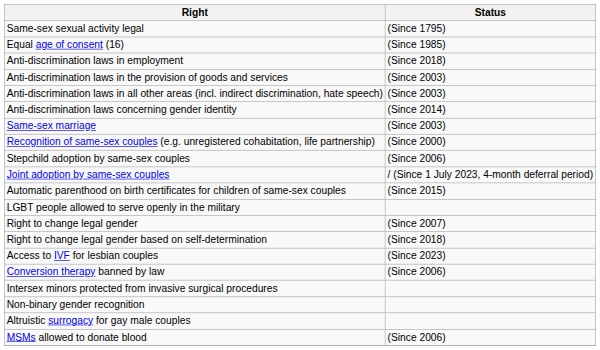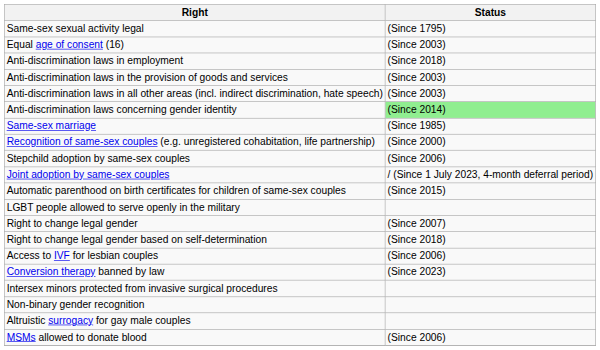 <table class="wikitable">
 <tr>
 <th>Right</th>
 <th>Status</th>
 </tr>
 <tr>
 <td>Same-sex sexual activity legal</td>
 <td> (Since 1795)</td>
 </tr>
 <tr>
 <td>Equal <a href='#'>age of consent</a> (16)</td>
-<td> (Since 1985)</td>
+<td> (Since 2003)</td>
 </tr>
 <tr>
 <td>Anti-discrimination laws in employment</td>
 <td> (Since 2018)</td>
 </tr>
 <tr>
 <td>Anti-discrimination laws in the provision of goods and services</td>
 <td> (Since 2003)</td>
 </tr>
 <tr>
 <td>Anti-discrimination laws in all other areas (incl. indirect discrimination, hate speech)</td>
 <td> (Since 2003)</td>
 </tr>
 <tr>
 <td>Anti-discrimination laws concerning gender identity</td>
-<td> (Since 2014)</td>
+<td style="background: lightgreen;"> (Since 2014)</td>
 </tr>
 <tr>
 <td><a href='#'>Same-sex marriage</a></td>
-<td> (Since 2003)</td>
+<td> (Since 1985)</td>
 </tr>
 <tr>
 <td><a href='#'>Recognition of same-sex couples</a> (e.g. unregistered cohabitation, life partnership)</td>
 <td> (Since 2000)</td>
 </tr>
 <tr>
 <td>Stepchild adoption by same-sex couples</td>
 <td> (Since 2006)</td>
 </tr>
 <tr>
 <td><a href='#'>Joint adoption by same-sex couples</a></td>
 <td>/ (Since 1 July 2023, 4-month deferral period)</td>
 </tr>
 <tr>
 <td>Automatic parenthood on birth certificates for children of same-sex couples</td>
 <td> (Since 2015)</td>
 </tr>
 <tr>
 <td>LGBT people allowed to serve openly in the military</td>
 <td></td>
 </tr>
 <tr>
 <td>Right to change legal gender</td>
 <td> (Since 2007)</td>
 </tr>
 <tr>
 <td>Right to change legal gender based on self-determination</td>
 <td> (Since 2018)</td>
 </tr>
 <tr>
 <td>Access to <a href='#'>IVF</a> for lesbian couples</td>
-<td> (Since 2023)</td>
+<td> (Since 2006)</td>
 </tr>
 <tr>
 <td><a href='#'>Conversion therapy</a> banned by law</td>
-<td> (Since 2006)</td>
+<td> (Since 2023)</td>
 </tr>
 <tr>
 <td>Intersex minors protected from invasive surgical procedures</td>
 <td></td>
 </tr>
 <tr>
 <td>Non-binary gender recognition</td>
 <td></td>
 </tr>
 <tr>
 <td>Altruistic <a href='#'>surrogacy</a> for gay male couples</td>
 <td></td>
 </tr>
 <tr>
 <td><a href='#'>MSMs</a> allowed to donate blood</td>
 <td> (Since 2006)</td>
 </tr>
 <tr>
 </tr>
 </table>
